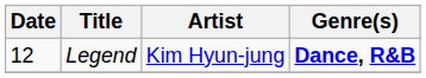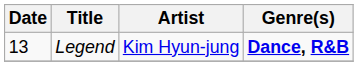 <table class="wikitable" style="text-align: left;">
 <tr>
 <th>Date</th>
 <th>Title</th>
 <th>Artist</th>
 <th>Genre(s)</th>
 </tr>
 <tr>
-<td>12</td>
+<td>13</td>
 <td><em>Legend</em></td>
 <td><a href='#'>Kim Hyun-jung</a></td>
 <td><strong><a href='#'>Dance</a>, <a href='#'>R&B</a></strong></td>
 </tr>
 <tr>
 </tr>
 </table>
